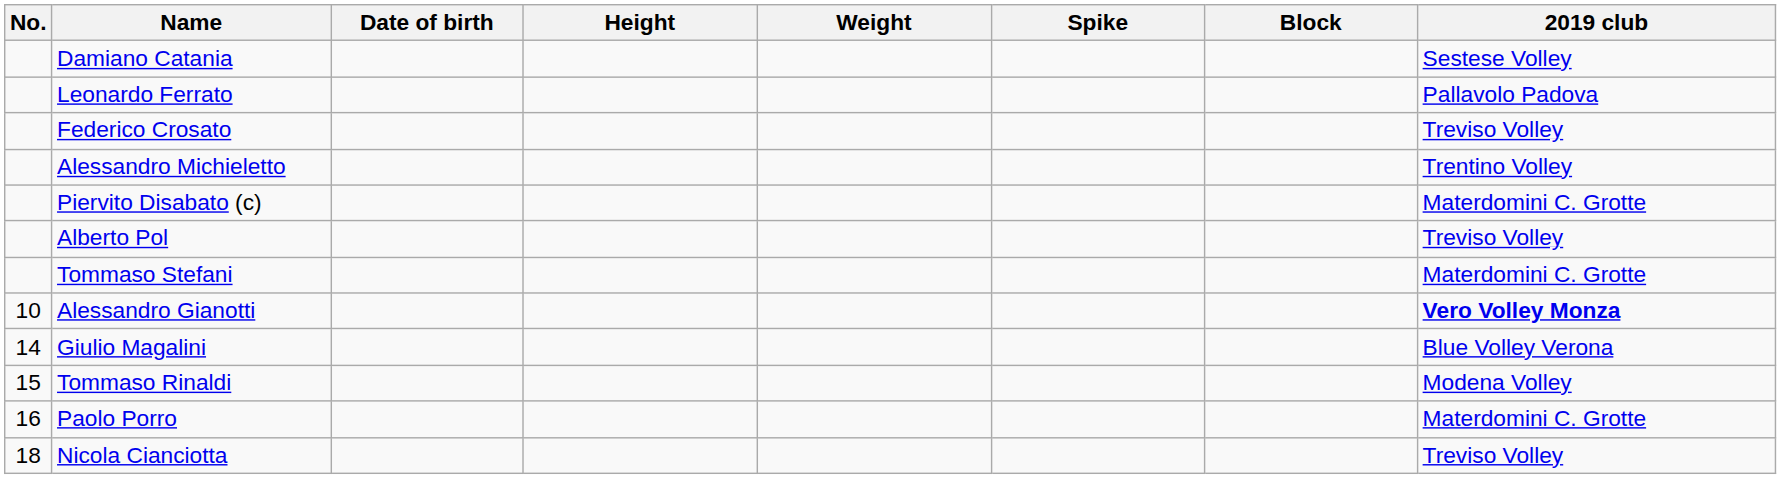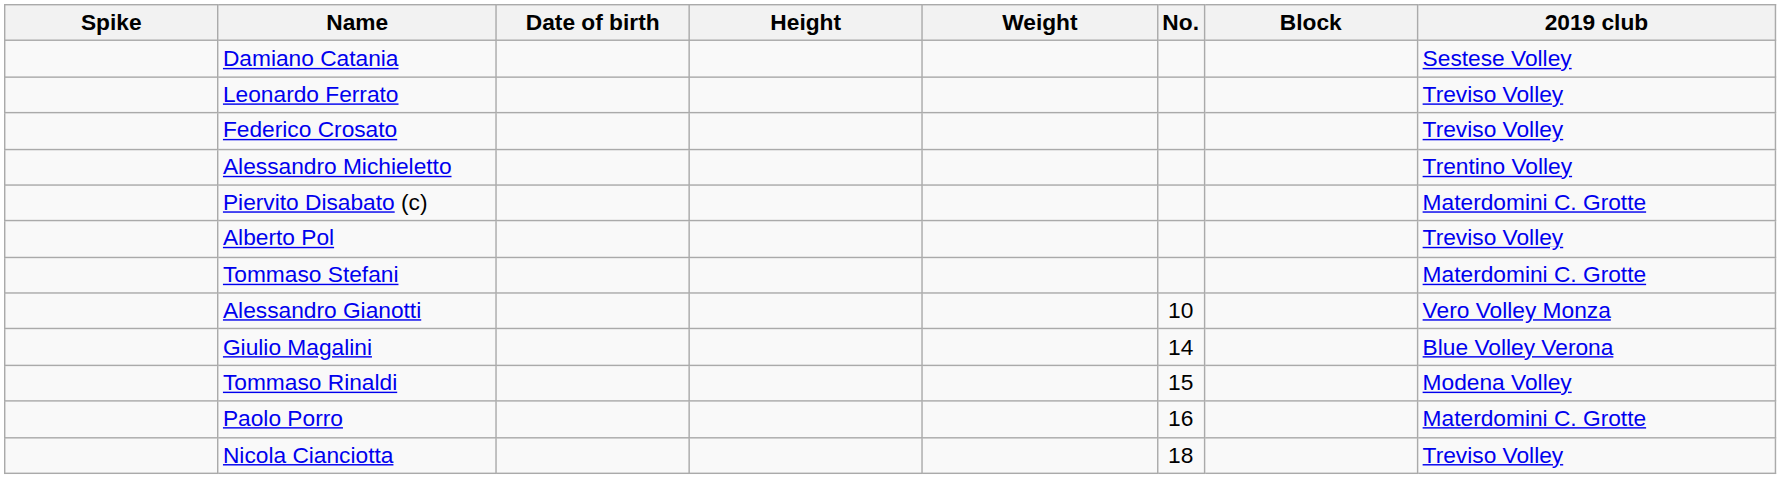 <table class="wikitable sortable" style="text-align:center;">
 <tr>
-<th>No.</th>
+<th style="width:10em">Spike</th>
 <th style="width:13em">Name</th>
 <th style="width:9em">Date of birth</th>
 <th style="width:11em">Height</th>
 <th style="width:11em">Weight</th>
-<th style="width:10em">Spike</th>
+<th>No.</th>
 <th style="width:10em">Block</th>
 <th style="width:17em">2019 club</th>
 </tr>
 <tr>
 <td></td>
 <td align=left><a href='#'>Damiano Catania</a></td>
 <td align=right></td>
 <td></td>
 <td></td>
 <td></td>
 <td></td>
 <td align=left> <a href='#'>Sestese Volley</a></td>
 </tr>
 <tr>
 <td></td>
 <td align=left><a href='#'>Leonardo Ferrato</a></td>
 <td align=right></td>
 <td></td>
 <td></td>
 <td></td>
 <td></td>
-<td align=left> <a href='#'>Pallavolo Padova</a></td>
+<td align=left> <a href='#'>Treviso Volley</a></td>
 </tr>
 <tr>
 <td></td>
 <td align=left><a href='#'>Federico Crosato</a></td>
 <td align=right></td>
 <td></td>
 <td></td>
 <td></td>
 <td></td>
 <td align=left> <a href='#'>Treviso Volley</a></td>
 </tr>
 <tr>
 <td></td>
 <td align=left><a href='#'>Alessandro Michieletto</a></td>
 <td align=right></td>
 <td></td>
 <td></td>
 <td></td>
 <td></td>
 <td align=left> <a href='#'>Trentino Volley</a></td>
 </tr>
 <tr>
 <td></td>
 <td align=left><a href='#'>Piervito Disabato</a> (c)</td>
 <td align=right></td>
 <td></td>
 <td></td>
 <td></td>
 <td></td>
 <td align=left> <a href='#'>Materdomini C. Grotte</a></td>
 </tr>
 <tr>
 <td></td>
 <td align=left><a href='#'>Alberto Pol</a></td>
 <td align=right></td>
 <td></td>
 <td></td>
 <td></td>
 <td></td>
 <td align=left> <a href='#'>Treviso Volley</a></td>
 </tr>
 <tr>
 <td></td>
 <td align=left><a href='#'>Tommaso Stefani</a></td>
 <td align=right></td>
 <td></td>
 <td></td>
 <td></td>
 <td></td>
 <td align=left> <a href='#'>Materdomini C. Grotte</a></td>
 </tr>
 <tr>
-<td>10</td>
+<td></td>
 <td align=left><a href='#'>Alessandro Gianotti</a></td>
 <td align=right></td>
 <td></td>
 <td></td>
+<td>10</td>
 <td></td>
-<td></td>
-<td align=left><strong> <a href='#'>Vero Volley Monza</a></strong></td>
+<td align=left> <a href='#'>Vero Volley Monza</a></td>
 </tr>
 <tr>
-<td>14</td>
+<td></td>
 <td align=left><a href='#'>Giulio Magalini</a></td>
 <td align=right></td>
 <td></td>
 <td></td>
-<td></td>
+<td>14</td>
 <td></td>
 <td align=left> <a href='#'>Blue Volley Verona</a></td>
 </tr>
 <tr>
-<td>15</td>
+<td></td>
 <td align=left><a href='#'>Tommaso Rinaldi</a></td>
 <td align=right></td>
 <td></td>
 <td></td>
-<td></td>
+<td>15</td>
 <td></td>
 <td align=left> <a href='#'>Modena Volley</a></td>
 </tr>
 <tr>
-<td>16</td>
+<td></td>
 <td align=left><a href='#'>Paolo Porro</a></td>
 <td align=right></td>
 <td></td>
 <td></td>
-<td></td>
+<td>16</td>
 <td></td>
 <td align=left> <a href='#'>Materdomini C. Grotte</a></td>
 </tr>
 <tr>
-<td>18</td>
+<td></td>
 <td align=left><a href='#'>Nicola Cianciotta</a></td>
 <td align=right></td>
 <td></td>
 <td></td>
-<td></td>
+<td>18</td>
 <td></td>
 <td align=left> <a href='#'>Treviso Volley</a></td>
 </tr>
 </table>
